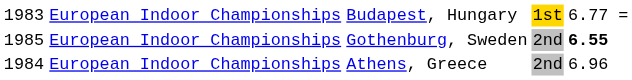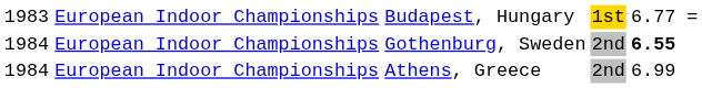 <table>
 <tr>
 <td>1983</td>
 <td><a href='#'>European Indoor Championships</a></td>
 <td><a href='#'>Budapest</a>, Hungary</td>
 <td bgcolor="gold">1st</td>
 <td>6.77 =</td>
 </tr>
 <tr>
-<td>1985</td>
+<td>1984</td>
 <td><a href='#'>European Indoor Championships</a></td>
 <td><a href='#'>Gothenburg</a>, Sweden</td>
 <td bgcolor="silver">2nd</td>
 <td><strong>6.55</strong></td>
 </tr>
 <tr>
 <td>1984</td>
 <td><a href='#'>European Indoor Championships</a></td>
 <td><a href='#'>Athens</a>, Greece</td>
 <td bgcolor="silver">2nd</td>
-<td>6.96</td>
+<td>6.99</td>
 </tr>
 </table>
